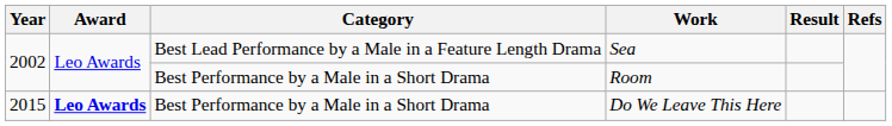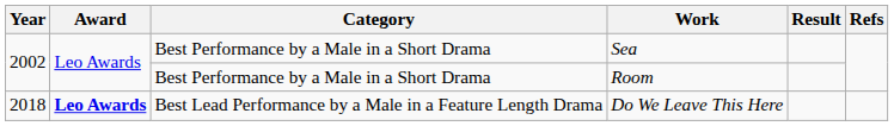 <table class="wikitable sortable">
 <tr>
 <th>Year</th>
 <th>Award</th>
 <th>Category</th>
 <th>Work</th>
 <th>Result</th>
 <th class="unsortable">Refs</th>
 </tr>
 <tr>
 <td rowspan="2">2002</td>
 <td rowspan="2"><a href='#'>Leo Awards</a></td>
-<td>Best Lead Performance by a Male in a Feature Length Drama</td>
+<td>Best Performance by a Male in a Short Drama</td>
 <td><em>Sea</em></td>
 <td></td>
 <td rowspan="2" style="text-align:center;"></td>
 </tr>
 <tr>
 <td>Best Performance by a Male in a Short Drama</td>
 <td><em>Room</em></td>
 <td></td>
 </tr>
 <tr>
-<td>2015</td>
+<td>2018</td>
 <td><strong><a href='#'>Leo Awards</a></strong></td>
-<td>Best Performance by a Male in a Short Drama</td>
+<td>Best Lead Performance by a Male in a Feature Length Drama</td>
 <td><em>Do We Leave This Here</em></td>
 <td></td>
 <td style="text-align:center;"></td>
 </tr>
 </table>
